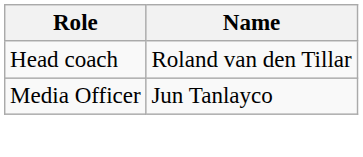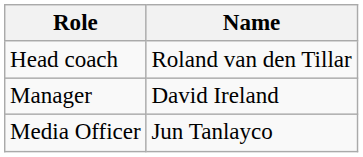 <table class="wikitable">
 <tr>
 <th>Role</th>
 <th>Name</th>
 </tr>
 <tr>
 <td>Head coach</td>
 <td>Roland van den Tillar</td>
 </tr>
 <tr>
+<td>Manager</td>
+<td>David Ireland</td>
+</tr>
+<tr>
 <td>Media Officer</td>
 <td>Jun Tanlayco</td>
 </tr>
 </table>
